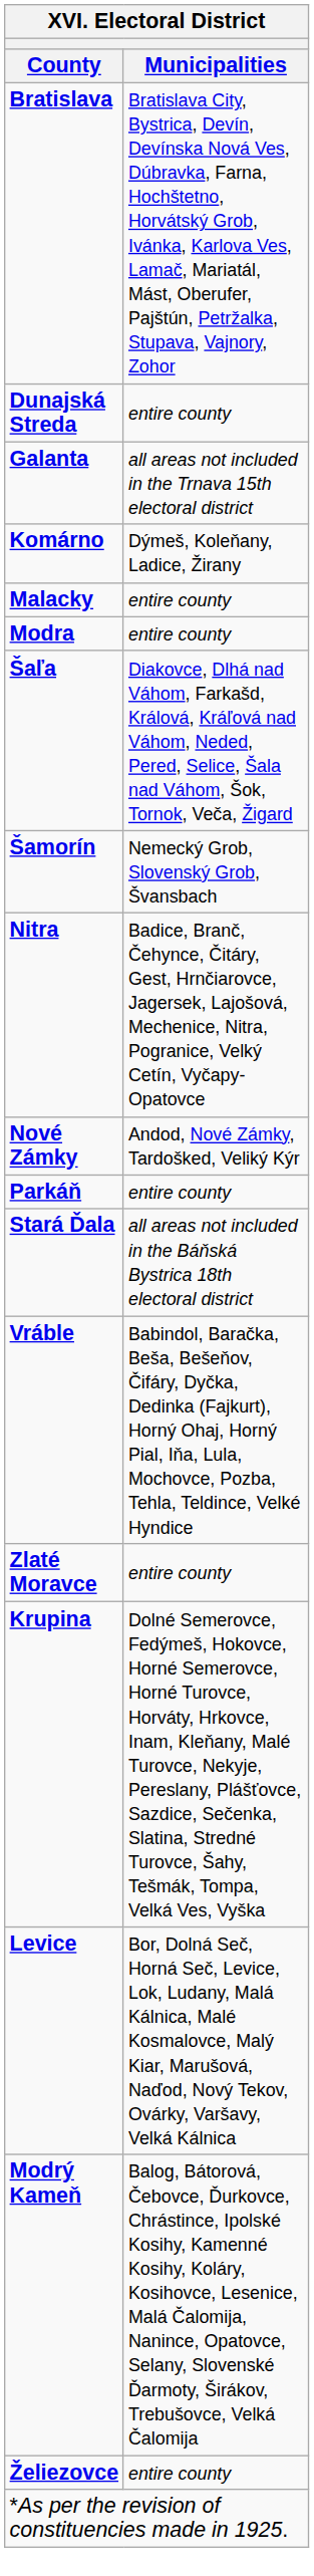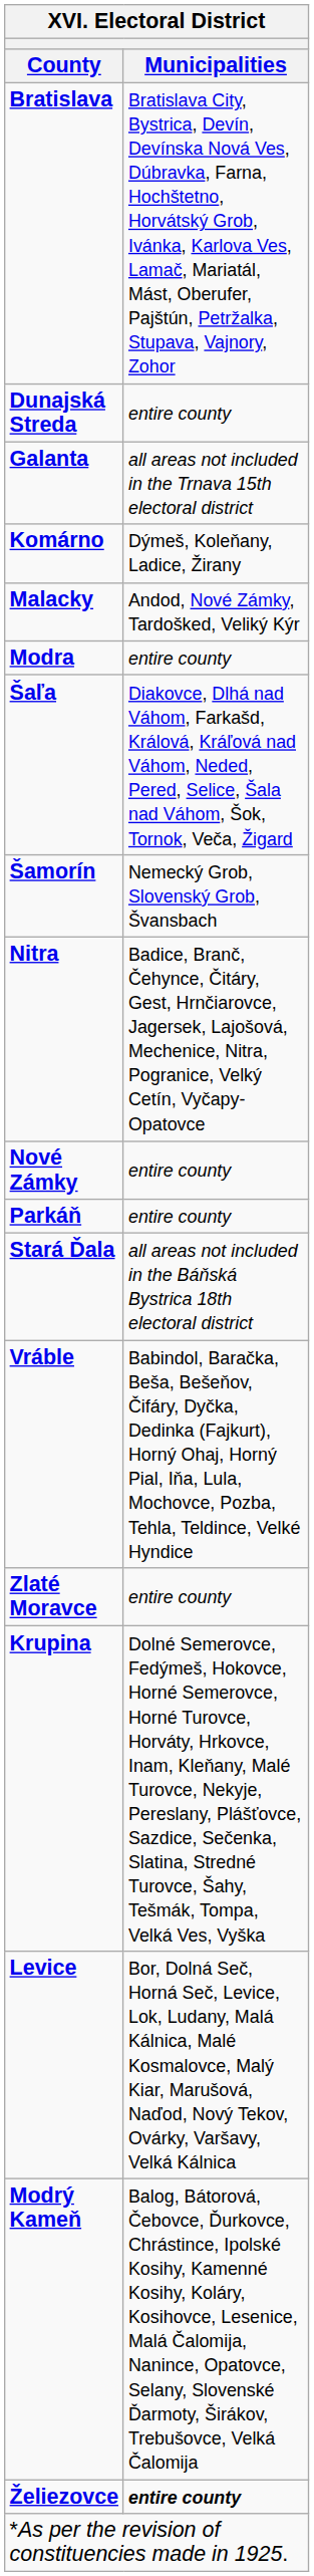 <table class="wikitable floatright">
 <tr>
 <th colspan=2><strong>XVI. Electoral District</strong></th>
 </tr>
 <tr>
 <th colspan=2></th>
 </tr>
 <tr>
 <th style="width:70px"><a href='#'>County</a></th>
 <th style="width:130px"><a href='#'>Municipalities</a></th>
 </tr>
 <tr>
 <td style="vertical-align: top"><strong><a href='#'>Bratislava</a></strong></td>
 <td><small><a href='#'>Bratislava City</a>, <a href='#'>Bystrica</a>, <a href='#'>Devín</a>, <a href='#'>Devínska Nová Ves</a>, <a href='#'>Dúbravka</a>, Farna, <a href='#'>Hochštetno</a>, <a href='#'>Horvátský Grob</a>, <a href='#'>Ivánka</a>, <a href='#'>Karlova Ves</a>, <a href='#'>Lamač</a>, Mariatál, Mást, Oberufer, Pajštún, <a href='#'>Petržalka</a>, <a href='#'>Stupava</a>, <a href='#'>Vajnory</a>, <a href='#'>Zohor</a></small></td>
 </tr>
 <tr>
 <td style="vertical-align: top"><strong><a href='#'>Dunajská Streda</a></strong></td>
 <td><small><em>entire county</em></small></td>
 </tr>
 <tr>
 <td style="vertical-align: top"><strong><a href='#'>Galanta</a></strong></td>
 <td><small><em>all areas not included in the Trnava 15th electoral district</em></small></td>
 </tr>
 <tr>
 <td style="vertical-align: top"><strong><a href='#'>Komárno</a></strong></td>
 <td><small>Dýmeš, Koleňany, Ladice, Žirany</small></td>
 </tr>
 <tr>
 <td style="vertical-align: top"><strong><a href='#'>Malacky</a></strong></td>
-<td><small><em>entire county</em></small></td>
+<td><small>Andod, <a href='#'>Nové Zámky</a>, Tardošked, Veliký Kýr</small></td>
 </tr>
 <tr>
 <td style="vertical-align: top"><strong><a href='#'>Modra</a></strong></td>
 <td><small><em>entire county</em></small></td>
 </tr>
 <tr>
 <td style="vertical-align: top"><strong><a href='#'>Šaľa</a></strong></td>
 <td><small><a href='#'>Diakovce</a>, <a href='#'>Dlhá nad Váhom</a>, Farkašd, <a href='#'>Králová</a>, <a href='#'>Kráľová nad Váhom</a>, <a href='#'>Neded</a>, <a href='#'>Pered</a>, <a href='#'>Selice</a>, <a href='#'>Šala nad Váhom</a>, Šok, <a href='#'>Tornok</a>, Veča, <a href='#'>Žigard</a></small></td>
 </tr>
 <tr>
 <td style="vertical-align: top"><strong><a href='#'>Šamorín</a></strong></td>
 <td><small>Nemecký Grob, <a href='#'>Slovenský Grob</a>, Švansbach</small></td>
 </tr>
 <tr>
 <td style="vertical-align: top"><strong><a href='#'>Nitra</a></strong></td>
 <td><small>Badice, Branč, Čehynce, Čitáry, Gest, Hrnčiarovce, Jagersek, Lajošová, Mechenice, Nitra, Pogranice, Velký Cetín, Vyčapy-Opatovce</small></td>
 </tr>
 <tr>
 <td style="vertical-align: top"><strong><a href='#'>Nové Zámky</a></strong></td>
-<td><small>Andod, <a href='#'>Nové Zámky</a>, Tardošked, Veliký Kýr</small></td>
+<td><small><em>entire county</em></small></td>
 </tr>
 <tr>
 <td style="vertical-align: top"><strong><a href='#'>Parkáň</a></strong></td>
 <td><small><em>entire county</em></small></td>
 </tr>
 <tr>
 <td style="vertical-align: top"><strong><a href='#'>Stará Ďala</a></strong></td>
 <td><small><em>all areas not included in the Báňská Bystrica 18th electoral district</em></small></td>
 </tr>
 <tr>
 <td style="vertical-align: top"><strong><a href='#'>Vráble</a></strong></td>
 <td><small>Babindol, Baračka, Beša, Bešeňov, Čifáry, Dyčka, Dedinka (Fajkurt), Horný Ohaj, Horný Pial, Iňa, Lula, Mochovce, Pozba, Tehla, Teldince, Velké Hyndice</small></td>
 </tr>
 <tr>
 <td style="vertical-align: top"><strong><a href='#'>Zlaté Moravce</a></strong></td>
 <td><small><em>entire county</em></small></td>
 </tr>
 <tr>
 <td style="vertical-align: top"><strong><a href='#'>Krupina</a></strong></td>
 <td><small>Dolné Semerovce, Fedýmeš, Hokovce, Horné Semerovce, Horné Turovce, Horváty, Hrkovce, Inam, Kleňany, Malé Turovce, Nekyje, Pereslany, Plášťovce, Sazdice, Sečenka, Slatina, Stredné Turovce, Šahy, Tešmák, Tompa, Velká Ves, Vyška</small></td>
 </tr>
 <tr>
 <td style="vertical-align: top"><strong><a href='#'>Levice</a></strong></td>
 <td><small>Bor, Dolná Seč, Horná Seč, Levice, Lok, Ludany, Malá Kálnica, Malé Kosmalovce, Malý Kiar, Marušová, Naďod, Nový Tekov, Ovárky, Varšavy, Velká Kálnica</small></td>
 </tr>
 <tr>
 <td style="vertical-align: top"><strong><a href='#'>Modrý Kameň</a></strong></td>
 <td><small>Balog, Bátorová, Čebovce, Ďurkovce, Chrástince, Ipolské Kosihy, Kamenné Kosihy, Koláry, Kosihovce, Lesenice, Malá Čalomija, Nanince, Opatovce, Selany, Slovenské Ďarmoty, Širákov, Trebušovce, Velká Čalomija</small></td>
 </tr>
 <tr>
 <td style="vertical-align: top"><strong><a href='#'>Želiezovce</a></strong></td>
-<td><small><em>entire county</em></small></td>
+<td><strong><small><em>entire county</em></small></strong></td>
 </tr>
 <tr>
 <td colspan=2>*<em>As per the revision of constituencies made in 1925</em>.</td>
 </tr>
 </table>
